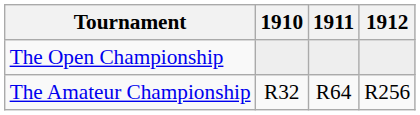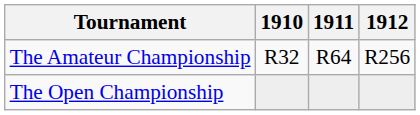 <table class="wikitable" style="font-size:95%;text-align:center;">
 <tr>
 <th>Tournament</th>
 <th>1910</th>
 <th>1911</th>
 <th>1912</th>
 </tr>
 <tr>
+<td style="text-align:left;"><a href='#'>The Amateur Championship</a></td>
+<td>R32</td>
+<td>R64</td>
+<td>R256</td>
+</tr>
+<tr>
 <td style="text-align:left;"><a href='#'>The Open Championship</a></td>
 <td style="background:#eeeeee;"></td>
 <td style="background:#eeeeee;"></td>
 <td style="background:#eeeeee;"></td>
 </tr>
-<tr>
-<td style="text-align:left;"><a href='#'>The Amateur Championship</a></td>
-<td>R32</td>
-<td>R64</td>
-<td>R256</td>
-</tr>
 </table>
